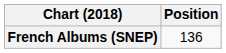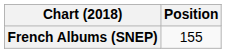 <table class="wikitable sortable plainrowheaders" style="text-align:center">
 <tr>
 <th scope="col">Chart (2018)</th>
 <th scope="col">Position</th>
 </tr>
 <tr>
 <th scope="row">French Albums (SNEP)</th>
-<td>136</td>
+<td>155</td>
 </tr>
 </table>
